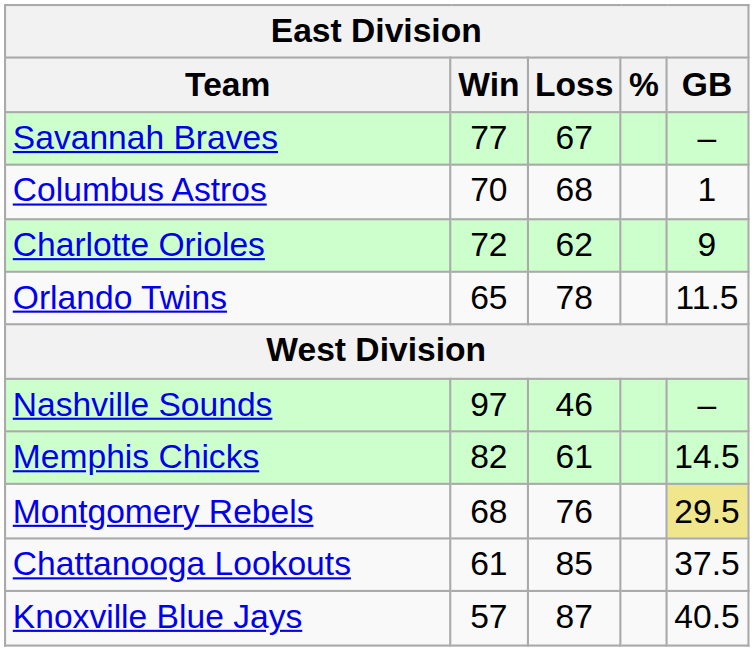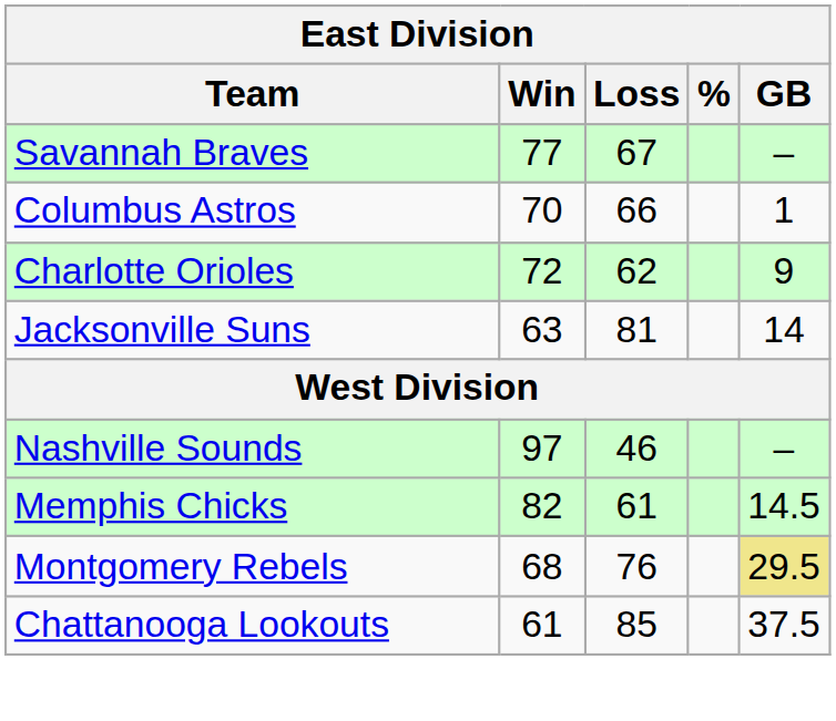 <table class="wikitable">
 <tr>
 <th colspan="5">East Division</th>
 </tr>
 <tr>
 <th width="60%">Team</th>
 <th>Win</th>
 <th>Loss</th>
 <th>%</th>
 <th>GB</th>
 </tr>
 <tr align=center bgcolor=ccffcc>
 <td align=left><a href='#'>Savannah Braves</a></td>
 <td>77</td>
 <td>67</td>
 <td></td>
 <td>–</td>
 </tr>
 <tr align=center>
 <td align=left><a href='#'>Columbus Astros</a></td>
 <td>70</td>
-<td>68</td>
+<td>66</td>
 <td></td>
 <td>1</td>
 </tr>
 <tr align=center bgcolor=ccffcc>
 <td align=left><a href='#'>Charlotte Orioles</a></td>
 <td>72</td>
 <td>62</td>
 <td></td>
 <td>9</td>
 </tr>
 <tr align=center>
-<td align=left><a href='#'>Orlando Twins</a></td>
-<td>65</td>
-<td>78</td>
+<td align=left><a href='#'>Jacksonville Suns</a></td>
+<td>63</td>
+<td>81</td>
 <td></td>
-<td>11.5</td>
+<td>14</td>
 </tr>
 <tr>
 <th colspan="5">West Division</th>
 </tr>
 <tr align=center bgcolor=ccffcc>
 <td align=left><a href='#'>Nashville Sounds</a></td>
 <td>97</td>
 <td>46</td>
 <td></td>
 <td>–</td>
 </tr>
 <tr align=center bgcolor=ccffcc>
 <td align=left><a href='#'>Memphis Chicks</a></td>
 <td>82</td>
 <td>61</td>
 <td></td>
 <td>14.5</td>
 </tr>
 <tr align=center>
 <td align=left><a href='#'>Montgomery Rebels</a></td>
 <td>68</td>
 <td>76</td>
 <td></td>
 <td style="background: khaki;">29.5</td>
 </tr>
 <tr align=center>
 <td align=left><a href='#'>Chattanooga Lookouts</a></td>
 <td>61</td>
 <td>85</td>
 <td></td>
 <td>37.5</td>
 </tr>
-<tr align=center>
-<td align=left><a href='#'>Knoxville Blue Jays</a></td>
-<td>57</td>
-<td>87</td>
-<td></td>
-<td>40.5</td>
-</tr>
 </table>
